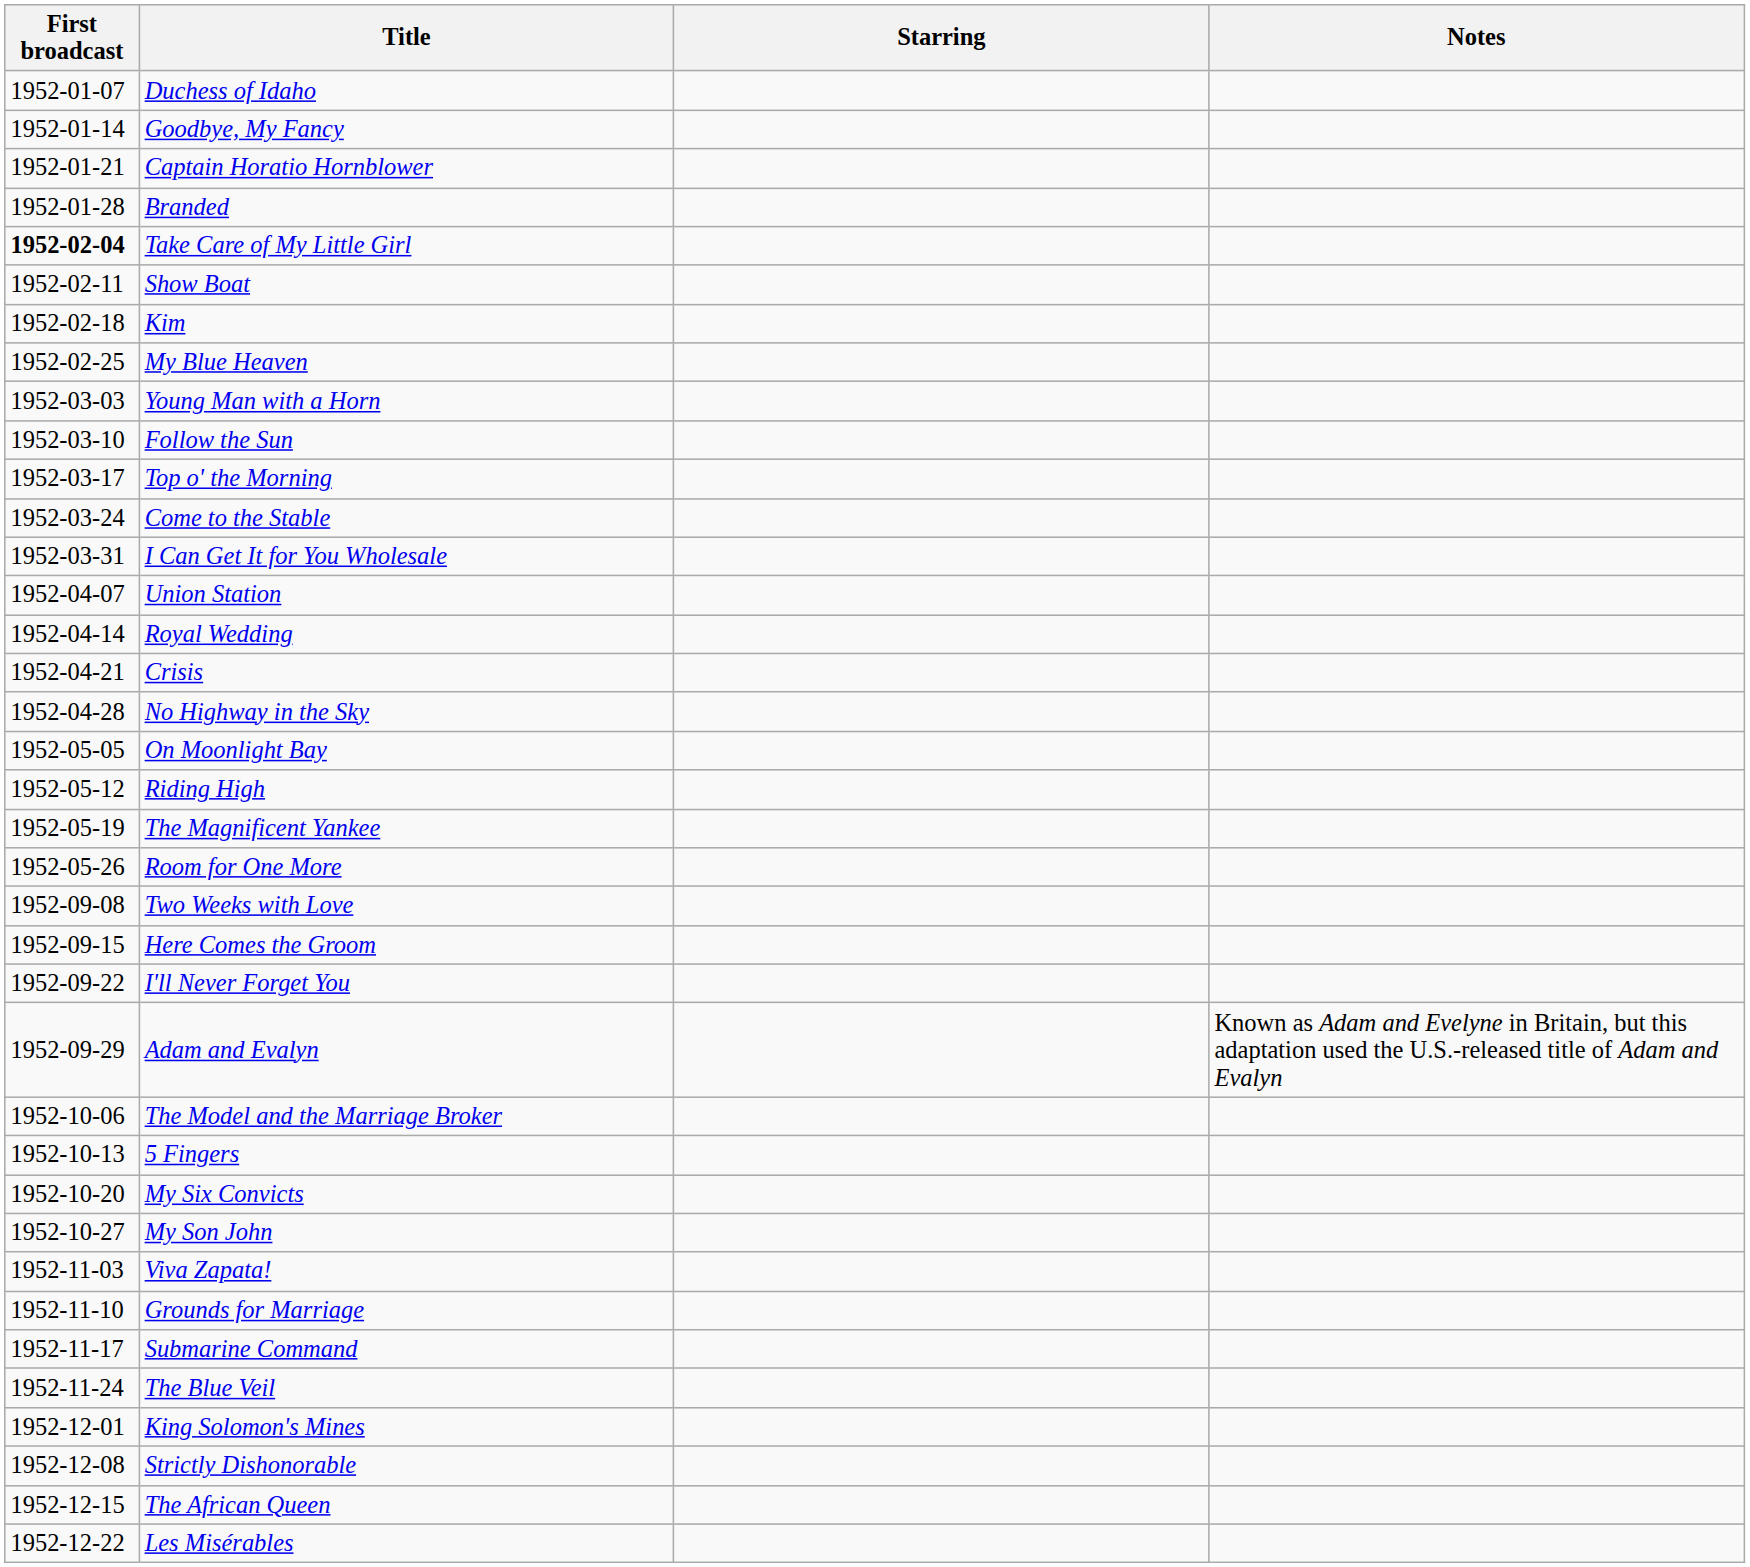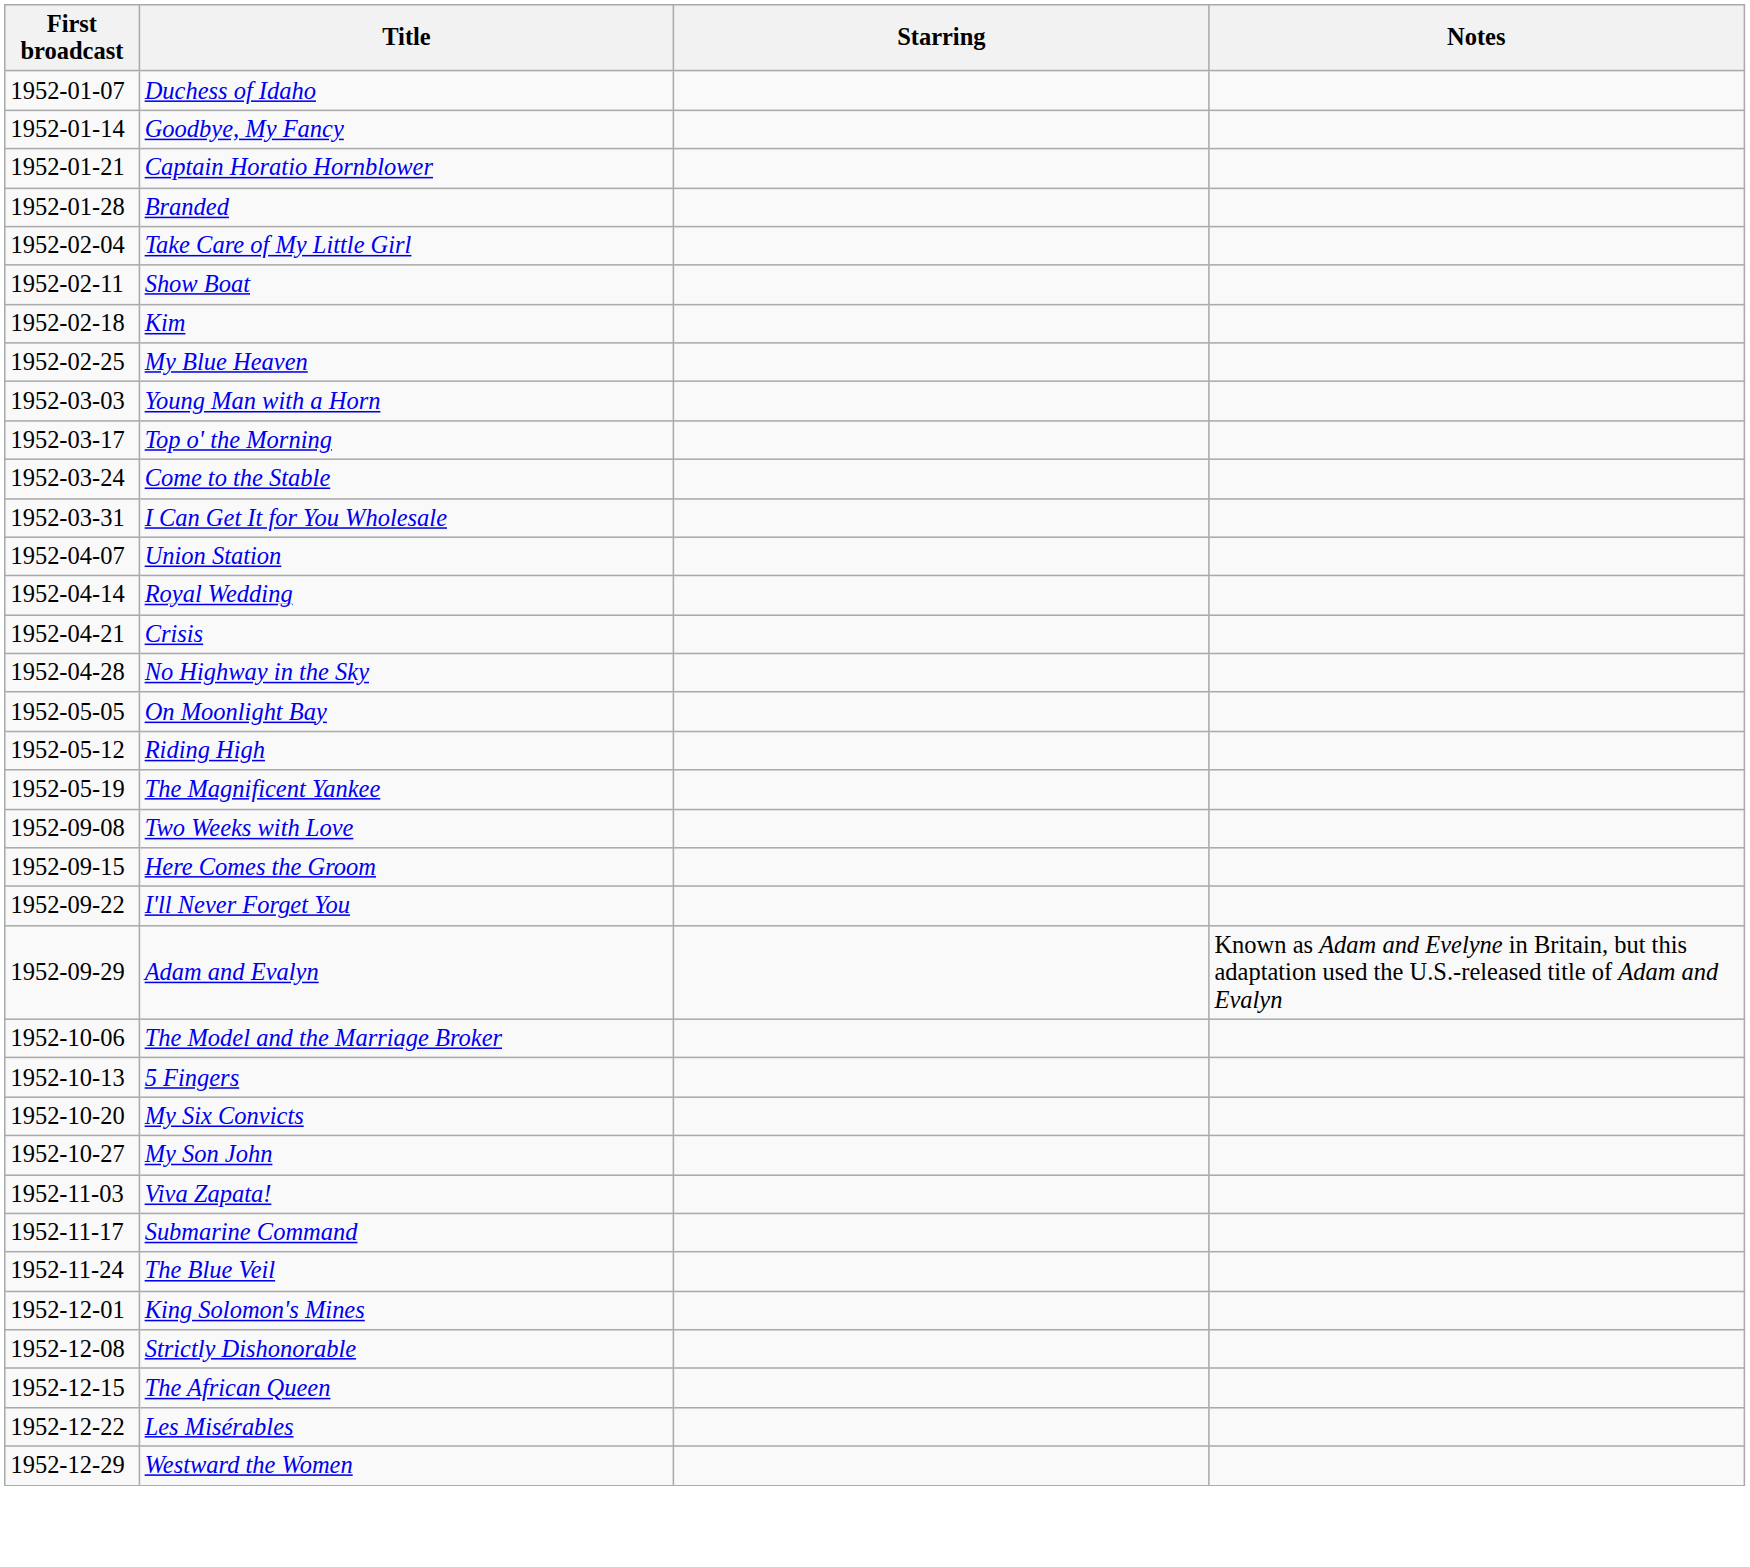 <table class="wikitable sortable plainrowheaders" width=90%>
 <tr>
 <th width=5% scope="col">First broadcast</th>
 <th width=25% scope="col">Title</th>
 <th width=25% scope="col">Starring</th>
 <th width=25% scope="col">Notes</th>
 </tr>
 <tr>
 <td rowspan=>1952-01-07</td>
 <td scope="row"><em><a href='#'>Duchess of Idaho</a></em></td>
 <td></td>
 <td></td>
 </tr>
 <tr>
 <td rowspan=>1952-01-14</td>
 <td scope="row"><em><a href='#'>Goodbye, My Fancy</a></em></td>
 <td></td>
 <td></td>
 </tr>
 <tr>
 <td rowspan=>1952-01-21</td>
 <td scope="row"><em><a href='#'>Captain Horatio Hornblower</a></em></td>
 <td></td>
 <td></td>
 </tr>
 <tr>
 <td rowspan=>1952-01-28</td>
 <td scope="row"><em><a href='#'>Branded</a></em></td>
 <td></td>
 <td></td>
 </tr>
 <tr>
-<td rowspan=><strong>1952-02-04</strong></td>
+<td rowspan=>1952-02-04</td>
 <td scope="row"><em><a href='#'>Take Care of My Little Girl</a></em></td>
 <td></td>
 <td></td>
 </tr>
 <tr>
 <td rowspan=>1952-02-11</td>
 <td scope="row"><em><a href='#'>Show Boat</a></em></td>
 <td></td>
 <td></td>
 </tr>
 <tr>
 <td rowspan=>1952-02-18</td>
 <td scope="row"><em><a href='#'>Kim</a></em></td>
 <td></td>
 <td></td>
 </tr>
 <tr>
 <td rowspan=>1952-02-25</td>
 <td scope="row"><em><a href='#'>My Blue Heaven</a></em></td>
 <td></td>
 <td></td>
 </tr>
 <tr>
 <td rowspan=>1952-03-03</td>
 <td scope="row"><em><a href='#'>Young Man with a Horn</a></em></td>
-<td></td>
-<td></td>
-</tr>
-<tr>
-<td rowspan=>1952-03-10</td>
-<td scope="row"><em><a href='#'>Follow the Sun</a></em></td>
 <td></td>
 <td></td>
 </tr>
 <tr>
 <td rowspan=>1952-03-17</td>
 <td scope="row"><em><a href='#'>Top o' the Morning</a></em></td>
 <td></td>
 <td></td>
 </tr>
 <tr>
 <td rowspan=>1952-03-24</td>
 <td scope="row"><em><a href='#'>Come to the Stable</a></em></td>
 <td></td>
 <td></td>
 </tr>
 <tr>
 <td rowspan=>1952-03-31</td>
 <td scope="row"><em><a href='#'>I Can Get It for You Wholesale</a></em></td>
 <td></td>
 <td></td>
 </tr>
 <tr>
 <td rowspan=>1952-04-07</td>
 <td scope="row"><em><a href='#'>Union Station</a></em></td>
 <td></td>
 <td></td>
 </tr>
 <tr>
 <td rowspan=>1952-04-14</td>
 <td scope="row"><em><a href='#'>Royal Wedding</a></em></td>
 <td></td>
 <td></td>
 </tr>
 <tr>
 <td rowspan=>1952-04-21</td>
 <td scope="row"><em><a href='#'>Crisis</a></em></td>
 <td></td>
 <td></td>
 </tr>
 <tr>
 <td rowspan=>1952-04-28</td>
 <td scope="row"><em><a href='#'>No Highway in the Sky</a></em></td>
 <td></td>
 <td></td>
 </tr>
 <tr>
 <td rowspan=>1952-05-05</td>
 <td scope="row"><em><a href='#'>On Moonlight Bay</a></em></td>
 <td></td>
 <td></td>
 </tr>
 <tr>
 <td rowspan=>1952-05-12</td>
 <td scope="row"><em><a href='#'>Riding High</a></em></td>
 <td></td>
 <td></td>
 </tr>
 <tr>
 <td rowspan=>1952-05-19</td>
 <td scope="row"><em><a href='#'>The Magnificent Yankee</a></em></td>
 <td></td>
 <td></td>
 </tr>
 <tr>
-<td rowspan=>1952-05-26</td>
-<td scope="row"><em><a href='#'>Room for One More</a></em></td>
-<td></td>
-<td></td>
-</tr>
-<tr>
 <td rowspan=>1952-09-08</td>
 <td scope="row"><em><a href='#'>Two Weeks with Love</a></em></td>
 <td></td>
 <td></td>
 </tr>
 <tr>
 <td rowspan=>1952-09-15</td>
 <td scope="row"><em><a href='#'>Here Comes the Groom</a></em></td>
 <td></td>
 <td></td>
 </tr>
 <tr>
 <td rowspan=>1952-09-22</td>
 <td scope="row"><em><a href='#'>I'll Never Forget You</a></em></td>
 <td></td>
 <td></td>
 </tr>
 <tr>
 <td rowspan=>1952-09-29</td>
 <td scope="row"><em><a href='#'>Adam and Evalyn</a></em></td>
 <td></td>
 <td>Known as <em>Adam and Evelyne</em> in Britain, but this adaptation used the U.S.-released title of <em>Adam and Evalyn</em></td>
 </tr>
 <tr>
 <td rowspan=>1952-10-06</td>
 <td scope="row"><em><a href='#'>The Model and the Marriage Broker</a></em></td>
 <td></td>
 <td></td>
 </tr>
 <tr>
 <td rowspan=>1952-10-13</td>
 <td scope="row"><em><a href='#'>5 Fingers</a></em></td>
 <td></td>
 <td></td>
 </tr>
 <tr>
 <td rowspan=>1952-10-20</td>
 <td scope="row"><em><a href='#'>My Six Convicts</a></em></td>
 <td></td>
 <td></td>
 </tr>
 <tr>
 <td rowspan=>1952-10-27</td>
 <td scope="row"><em><a href='#'>My Son John</a></em></td>
 <td></td>
 <td></td>
 </tr>
 <tr>
 <td rowspan=>1952-11-03</td>
 <td scope="row"><em><a href='#'>Viva Zapata!</a></em></td>
 <td></td>
 <td></td>
 </tr>
 <tr>
-<td rowspan=>1952-11-10</td>
-<td scope="row"><em><a href='#'>Grounds for Marriage</a></em></td>
-<td></td>
-<td></td>
-</tr>
-<tr>
 <td rowspan=>1952-11-17</td>
 <td scope="row"><em><a href='#'>Submarine Command</a></em></td>
 <td></td>
 <td></td>
 </tr>
 <tr>
 <td rowspan=>1952-11-24</td>
 <td scope="row"><em><a href='#'>The Blue Veil</a></em></td>
 <td></td>
 <td></td>
 </tr>
 <tr>
 <td rowspan=>1952-12-01</td>
 <td scope="row"><em><a href='#'>King Solomon's Mines</a></em></td>
 <td></td>
 <td></td>
 </tr>
 <tr>
 <td rowspan=>1952-12-08</td>
 <td scope="row"><em><a href='#'>Strictly Dishonorable</a></em></td>
 <td></td>
 <td></td>
 </tr>
 <tr>
 <td rowspan=>1952-12-15</td>
 <td scope="row"><em><a href='#'>The African Queen</a></em></td>
 <td></td>
 <td></td>
 </tr>
 <tr>
 <td rowspan=>1952-12-22</td>
 <td scope="row"><em><a href='#'>Les Misérables</a></em></td>
 <td></td>
 <td></td>
 </tr>
+<tr>
+<td rowspan=>1952-12-29</td>
+<td scope="row"><em><a href='#'>Westward the Women</a></em></td>
+<td></td>
+<td></td>
+</tr>
 </table>
